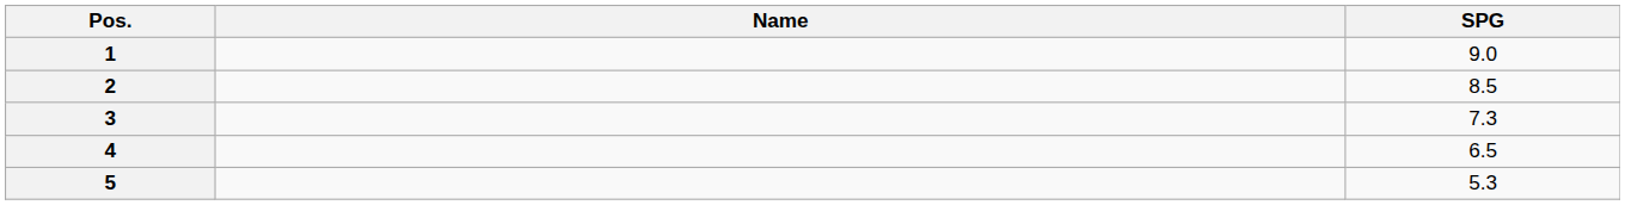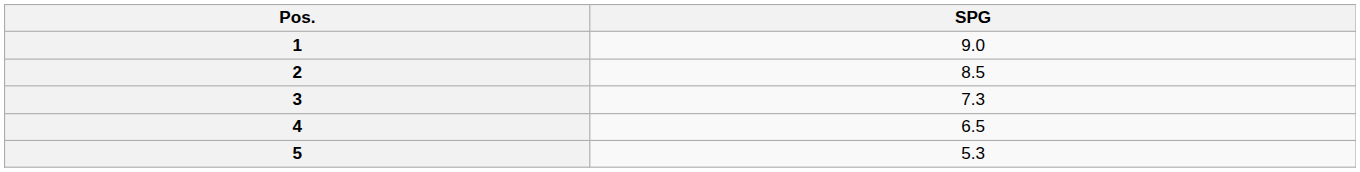 <table class=wikitable width=100% style="text-align:center;">
 <tr>
 <th width="13%">Pos.</th>
-<th width="70%">Name</th>
 <th width="17%">SPG</th>
 </tr>
 <tr>
 <th>1</th>
-<td align=left></td>
 <td>9.0</td>
 </tr>
 <tr>
 <th>2</th>
-<td align=left></td>
 <td>8.5</td>
 </tr>
 <tr>
 <th>3</th>
-<td align=left></td>
 <td>7.3</td>
 </tr>
 <tr>
 <th>4</th>
-<td align=left></td>
 <td>6.5</td>
 </tr>
 <tr>
 <th>5</th>
-<td align=left></td>
 <td>5.3</td>
 </tr>
 </table>
